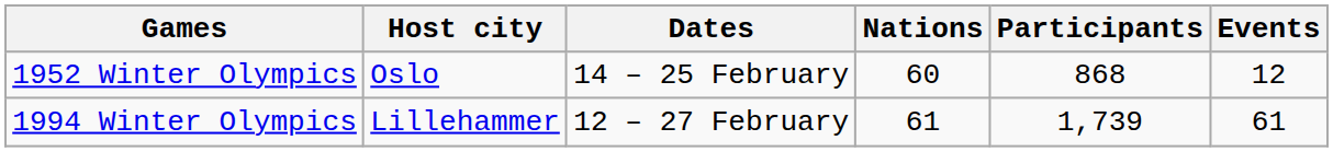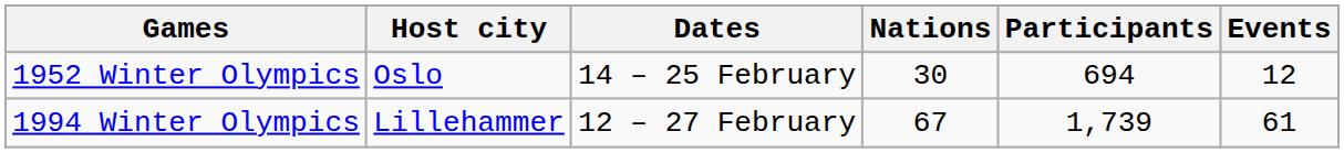 <table class="wikitable">
 <tr>
 <th>Games</th>
 <th>Host city</th>
 <th>Dates</th>
 <th>Nations</th>
 <th>Participants</th>
 <th>Events</th>
 </tr>
 <tr>
 <td><a href='#'>1952 Winter Olympics</a></td>
 <td><a href='#'>Oslo</a></td>
 <td>14 – 25 February</td>
-<td style="text-align:center;">60</td>
-<td style="text-align:center;">868</td>
+<td style="text-align:center;">30</td>
+<td style="text-align:center;">694</td>
 <td style="text-align:center;">12</td>
 </tr>
 <tr>
 <td><a href='#'>1994 Winter Olympics</a></td>
 <td><a href='#'>Lillehammer</a></td>
 <td>12 – 27 February</td>
-<td style="text-align:center;">61</td>
+<td style="text-align:center;">67</td>
 <td style="text-align:center;">1,739</td>
 <td style="text-align:center;">61</td>
 </tr>
 </table>
